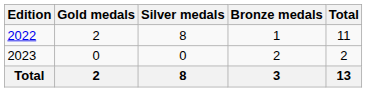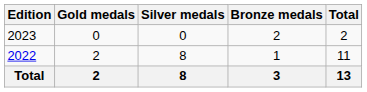 <table class="wikitable">
 <tr>
 <th>Edition</th>
 <th>Gold medals</th>
 <th>Silver medals</th>
 <th>Bronze medals</th>
 <th>Total</th>
 </tr>
 <tr>
+<td>2023</td>
+<td style="text-align:center;">0</td>
+<td style="text-align:center;">0</td>
+<td style="text-align:center;">2</td>
+<td style="text-align:center;">2</td>
+</tr>
+<tr>
 <td><a href='#'>2022</a></td>
 <td style="text-align:center;">2</td>
 <td style="text-align:center;">8</td>
 <td style="text-align:center;">1</td>
 <td style="text-align:center;">11</td>
-</tr>
-<tr>
-<td>2023</td>
-<td style="text-align:center;">0</td>
-<td style="text-align:center;">0</td>
-<td style="text-align:center;">2</td>
-<td style="text-align:center;">2</td>
 </tr>
 <tr>
 <th>Total</th>
 <th style="text-align:center;">2</th>
 <th style="text-align:center;">8</th>
 <th style="text-align:center;">3</th>
 <th style="text-align:center;">13</th>
 </tr>
 </table>
